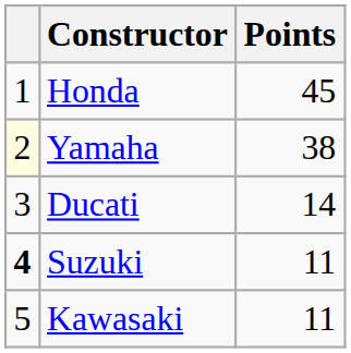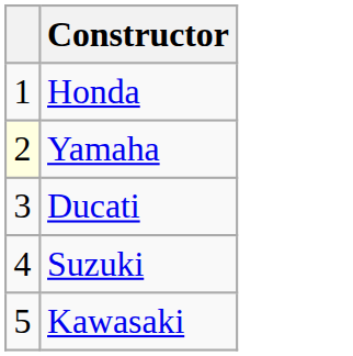 <table class="wikitable" style="font-size: 95%;">
 <tr>
 <th></th>
 <th>Constructor</th>
-<th>Points</th>
 </tr>
 <tr>
 <td align=center>1</td>
 <td> <a href='#'>Honda</a></td>
-<td align=right>45</td>
 </tr>
 <tr>
 <td align=center style="background: lightyellow;">2</td>
 <td> <a href='#'>Yamaha</a></td>
-<td align=right>38</td>
 </tr>
 <tr>
 <td align=center>3</td>
 <td> <a href='#'>Ducati</a></td>
-<td align=right>14</td>
 </tr>
 <tr>
-<td align=center><strong>4</strong></td>
+<td align=center>4</td>
 <td> <a href='#'>Suzuki</a></td>
-<td align=right>11</td>
 </tr>
 <tr>
 <td align=center>5</td>
 <td> <a href='#'>Kawasaki</a></td>
-<td align=right>11</td>
 </tr>
 </table>
